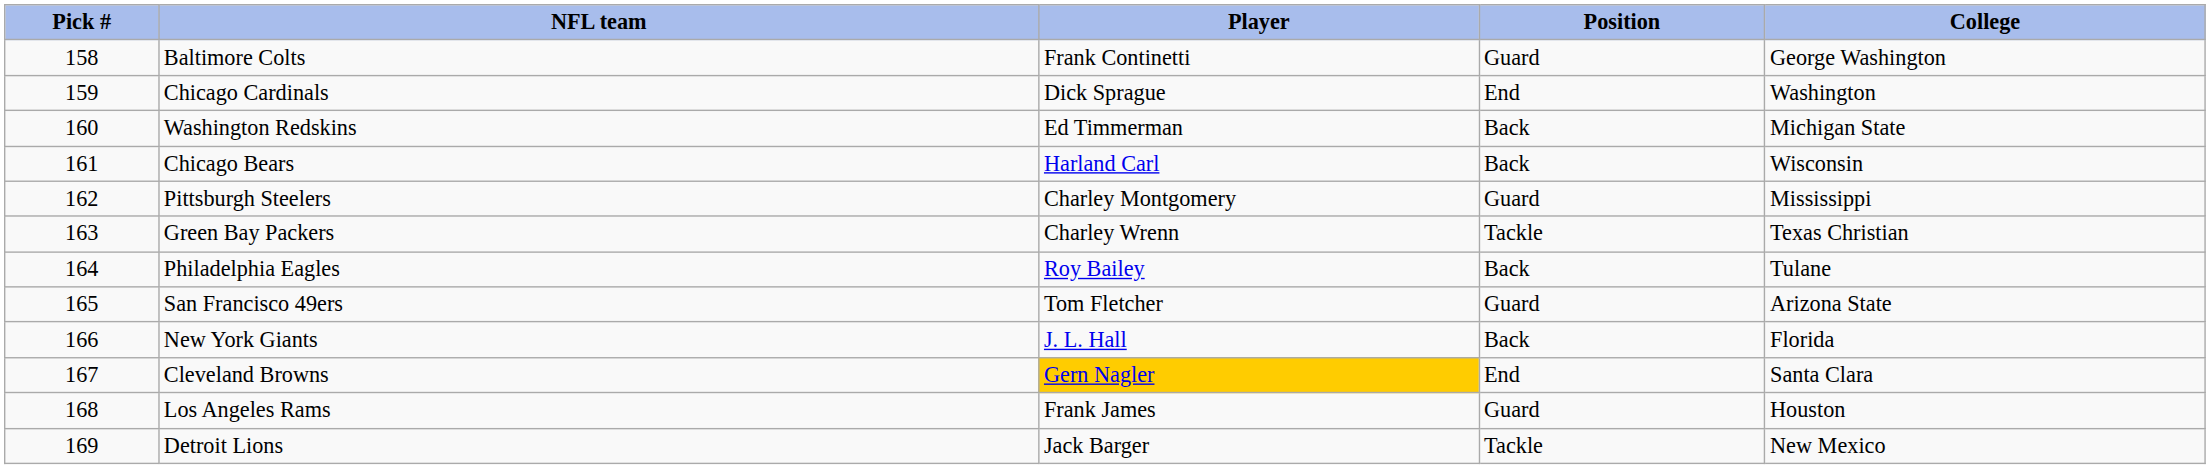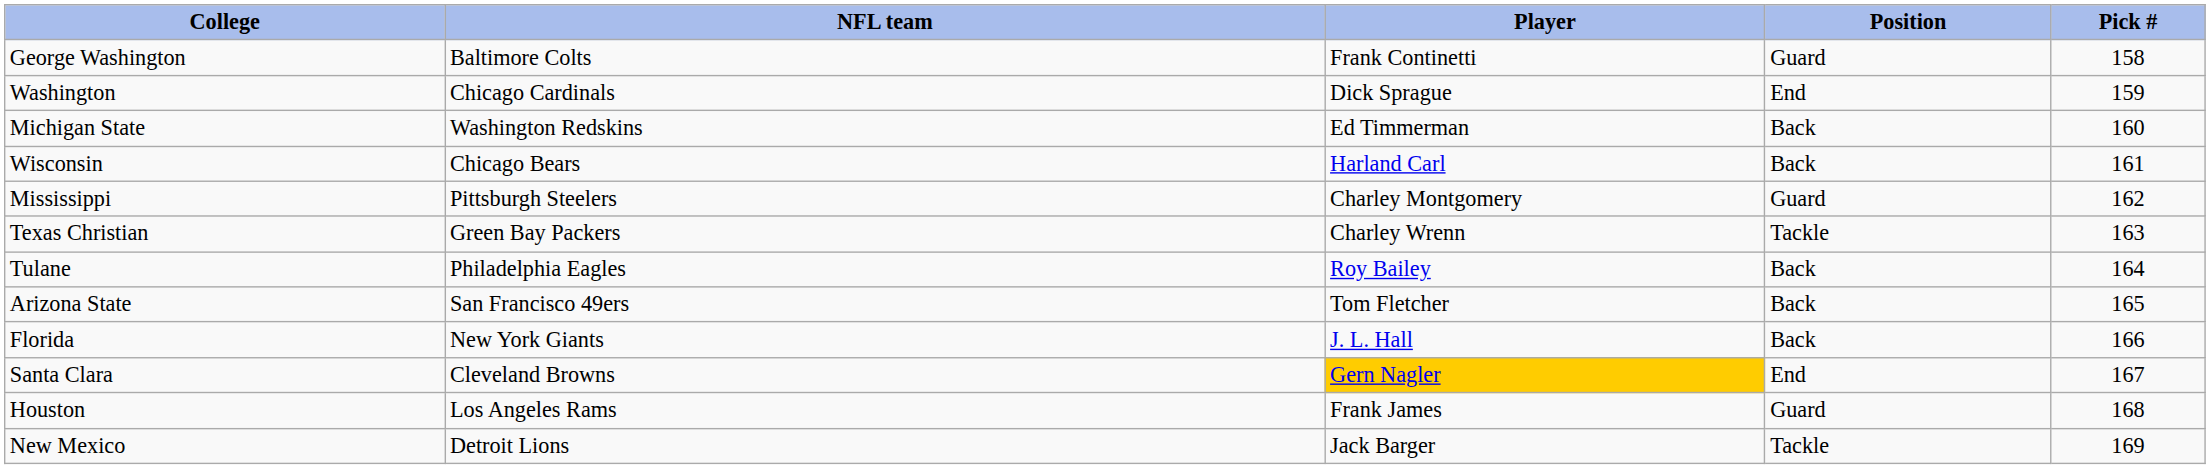 <table class="wikitable sortable sortable" style="width: 100%">
 <tr>
-<th style="background:#a8bdec; width:7%;">Pick #</th>
+<th style="background:#A8BDEC;">College</th>
 <th style="width:40%; background:#a8bdec;">NFL team</th>
 <th style="width:20%; background:#a8bdec;">Player</th>
 <th style="width:13%; background:#a8bdec;">Position</th>
-<th style="background:#A8BDEC;">College</th>
+<th style="background:#a8bdec; width:7%;">Pick #</th>
 </tr>
 <tr>
-<td align=center>158</td>
+<td>George Washington</td>
 <td>Baltimore Colts</td>
 <td>Frank Continetti</td>
 <td>Guard</td>
-<td>George Washington</td>
+<td align=center>158</td>
 </tr>
 <tr>
-<td align=center>159</td>
+<td>Washington</td>
 <td>Chicago Cardinals</td>
 <td>Dick Sprague</td>
 <td>End</td>
-<td>Washington</td>
+<td align=center>159</td>
 </tr>
 <tr>
-<td align=center>160</td>
+<td>Michigan State</td>
 <td>Washington Redskins</td>
 <td>Ed Timmerman</td>
 <td>Back</td>
-<td>Michigan State</td>
+<td align=center>160</td>
 </tr>
 <tr>
-<td align=center>161</td>
+<td>Wisconsin</td>
 <td>Chicago Bears</td>
 <td><a href='#'>Harland Carl</a></td>
 <td>Back</td>
-<td>Wisconsin</td>
+<td align=center>161</td>
 </tr>
 <tr>
-<td align=center>162</td>
+<td>Mississippi</td>
 <td>Pittsburgh Steelers</td>
 <td>Charley Montgomery</td>
 <td>Guard</td>
-<td>Mississippi</td>
+<td align=center>162</td>
 </tr>
 <tr>
-<td align=center>163</td>
+<td>Texas Christian</td>
 <td>Green Bay Packers</td>
 <td>Charley Wrenn</td>
 <td>Tackle</td>
-<td>Texas Christian</td>
+<td align=center>163</td>
 </tr>
 <tr>
-<td align=center>164</td>
+<td>Tulane</td>
 <td>Philadelphia Eagles</td>
 <td><a href='#'>Roy Bailey</a></td>
 <td>Back</td>
-<td>Tulane</td>
+<td align=center>164</td>
 </tr>
 <tr>
-<td align=center>165</td>
+<td>Arizona State</td>
 <td>San Francisco 49ers</td>
 <td>Tom Fletcher</td>
-<td>Guard</td>
-<td>Arizona State</td>
+<td>Back</td>
+<td align=center>165</td>
 </tr>
 <tr>
-<td align=center>166</td>
+<td>Florida</td>
 <td>New York Giants</td>
 <td><a href='#'>J. L. Hall</a></td>
 <td>Back</td>
-<td>Florida</td>
+<td align=center>166</td>
 </tr>
 <tr>
-<td align=center>167</td>
+<td>Santa Clara</td>
 <td>Cleveland Browns</td>
 <td bgcolor="#FFCC00"><a href='#'>Gern Nagler</a></td>
 <td>End</td>
-<td>Santa Clara</td>
+<td align=center>167</td>
 </tr>
 <tr>
-<td align=center>168</td>
+<td>Houston</td>
 <td>Los Angeles Rams</td>
 <td>Frank James</td>
 <td>Guard</td>
-<td>Houston</td>
+<td align=center>168</td>
 </tr>
 <tr>
-<td align=center>169</td>
+<td>New Mexico</td>
 <td>Detroit Lions</td>
 <td>Jack Barger</td>
 <td>Tackle</td>
-<td>New Mexico</td>
+<td align=center>169</td>
 </tr>
 </table>
